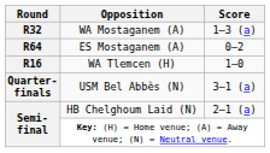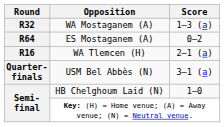 <table class="wikitable plainrowheaders" style="text-align:center;margin:0">
 <tr>
 <th scope="col" style="width:35px">Round</th>
 <th scope="col" style="width:175px">Opposition</th>
 <th scope="col" style="width:70px">Score</th>
 </tr>
 <tr>
 <th scope=row style="text-align:center">R32</th>
 <td>WA Mostaganem (A)</td>
 <td>1–3 (<a href='#'>a</a>)</td>
 </tr>
 <tr>
 <th scope=row style="text-align:center">R64</th>
 <td>ES Mostaganem (A)</td>
 <td>0–2</td>
 </tr>
 <tr>
 <th scope=row style="text-align:center">R16</th>
 <td>WA Tlemcen (H)</td>
-<td>1–0</td>
+<td>2–1 (<a href='#'>a</a>)</td>
 </tr>
 <tr>
 <th scope=row style="text-align:center">Quarter-finals</th>
 <td>USM Bel Abbès (N)</td>
 <td>3–1 (<a href='#'>a</a>)</td>
 </tr>
 <tr>
 <th scope=row style="text-align:center" rowspan="2">Semi-final</th>
 <td>HB Chelghoum Laid (N)</td>
-<td>2–1 (<a href='#'>a</a>)</td>
+<td>1–0</td>
 </tr>
 <tr>
 <td colspan="3" style="background:white;"><small><strong>Key:</strong> (H) = Home venue; (A) = Away venue; (N) = <a href='#'>Neutral venue</a>.</small></td>
 </tr>
 </table>
